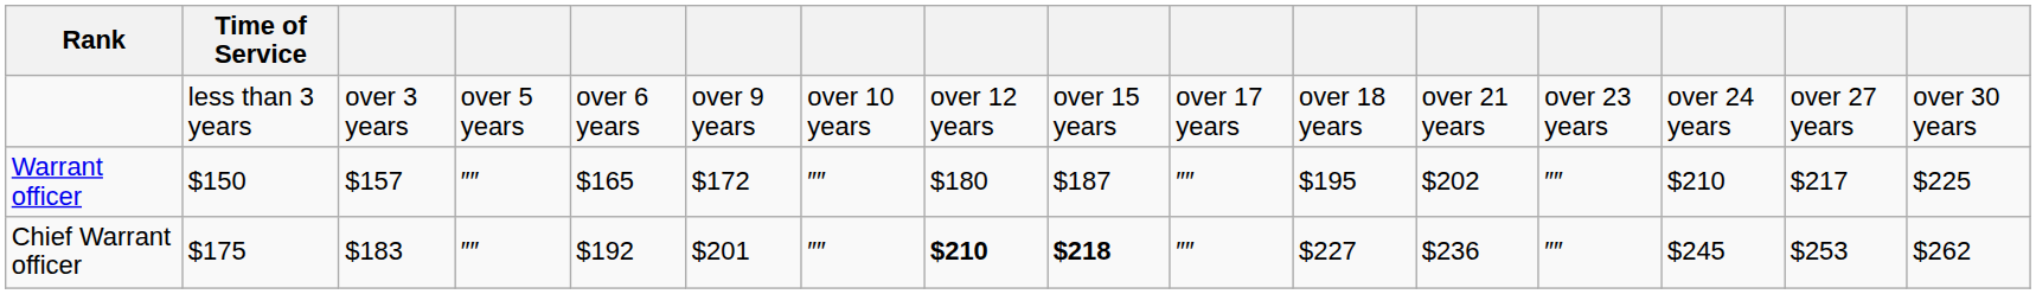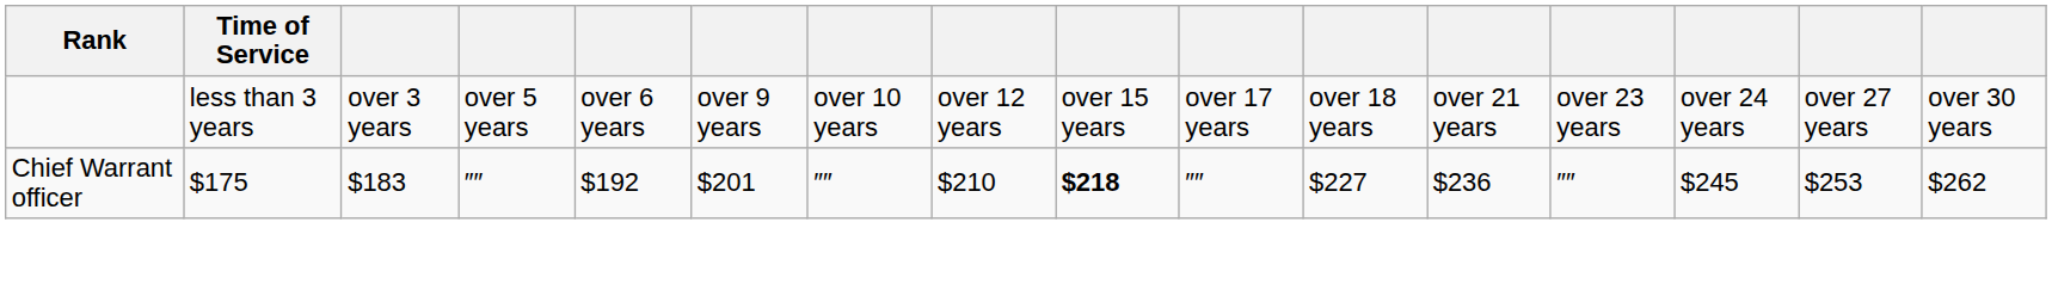 <table class="wikitable mw-collapsible">
 <tr>
 <th>Rank</th>
 <th>Time of Service</th>
 <th></th>
 <th></th>
 <th></th>
 <th></th>
 <th></th>
 <th></th>
 <th></th>
 <th></th>
 <th></th>
 <th></th>
 <th></th>
 <th></th>
 <th></th>
 <th></th>
 </tr>
 <tr>
 <td></td>
 <td>less than 3 years</td>
 <td>over 3 years</td>
 <td>over 5 years</td>
 <td>over 6 years</td>
 <td>over 9 years</td>
 <td>over 10 years</td>
 <td>over 12 years</td>
 <td>over 15 years</td>
 <td>over 17 years</td>
 <td>over 18 years</td>
 <td>over 21 years</td>
 <td>over 23 years</td>
 <td>over 24 years</td>
 <td>over 27 years</td>
 <td>over 30 years</td>
 </tr>
 <tr>
-<td><a href='#'>Warrant officer</a></td>
-<td>$150</td>
-<td>$157</td>
-<td>″″</td>
-<td>$165</td>
-<td>$172</td>
-<td>″″</td>
-<td>$180</td>
-<td>$187</td>
-<td>″″</td>
-<td>$195</td>
-<td>$202</td>
-<td>″″</td>
-<td>$210</td>
-<td>$217</td>
-<td>$225</td>
-</tr>
-<tr>
 <td>Chief Warrant officer</td>
 <td>$175</td>
 <td>$183</td>
 <td>″″</td>
 <td>$192</td>
 <td>$201</td>
 <td>″″</td>
-<td><strong>$210</strong></td>
+<td>$210</td>
 <td><strong>$218</strong></td>
 <td>″″</td>
 <td>$227</td>
 <td>$236</td>
 <td>″″</td>
 <td>$245</td>
 <td>$253</td>
 <td>$262</td>
 </tr>
 </table>
